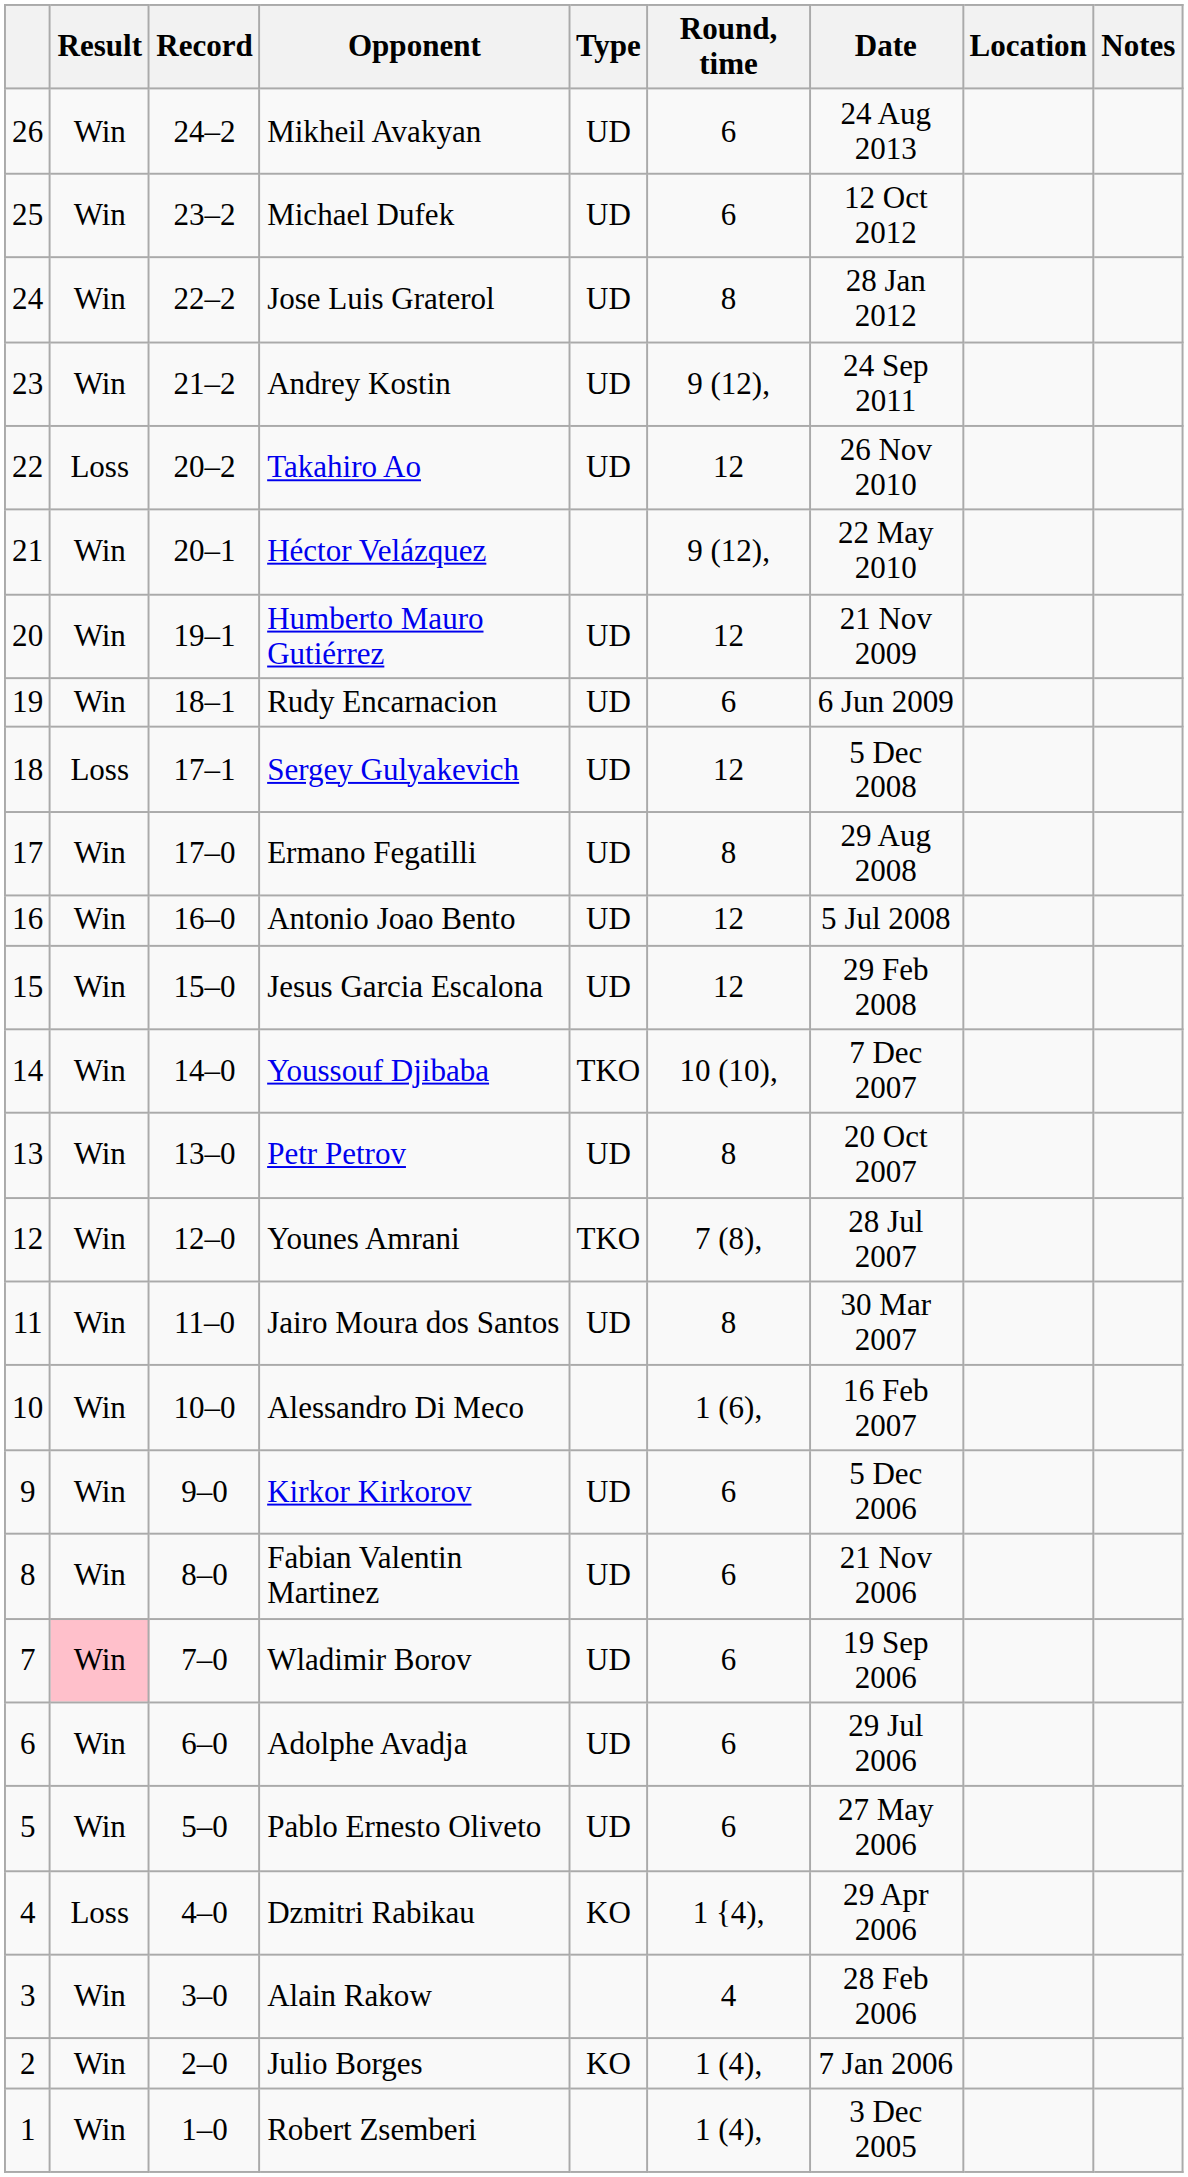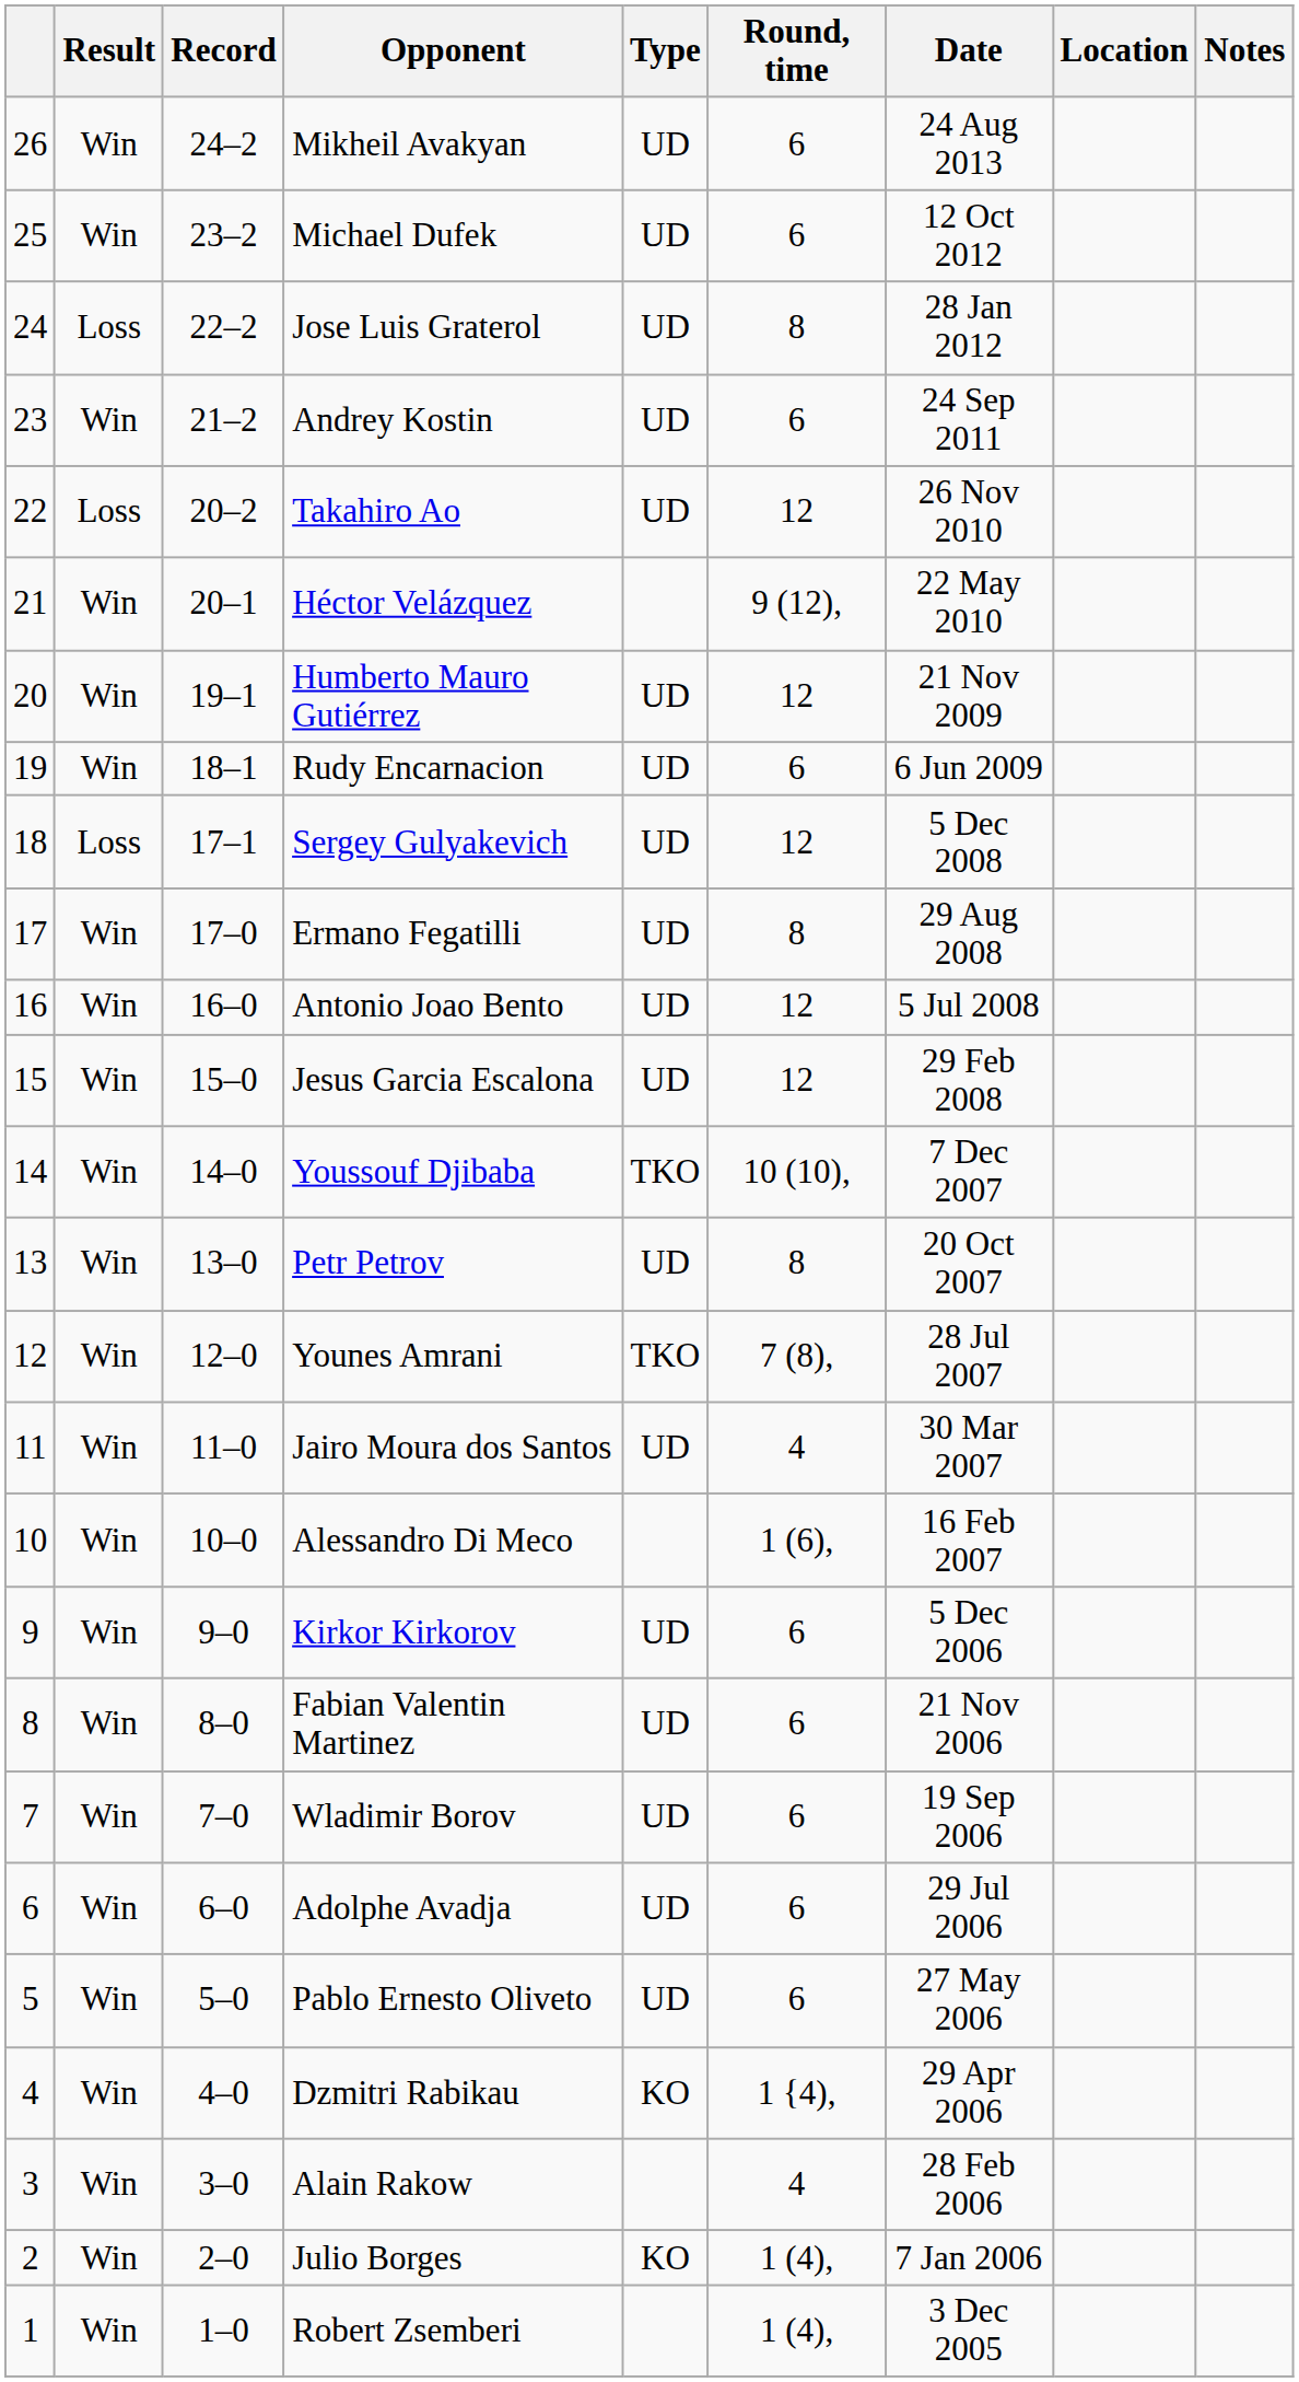 <table class="wikitable" style="text-align:center">
 <tr>
 <th></th>
 <th>Result</th>
 <th>Record</th>
 <th>Opponent</th>
 <th>Type</th>
 <th>Round, time</th>
 <th>Date</th>
 <th>Location</th>
 <th>Notes</th>
 </tr>
 <tr>
 <td>26</td>
 <td>Win</td>
 <td>24–2</td>
 <td style="text-align:left;">Mikheil Avakyan</td>
 <td>UD</td>
 <td>6</td>
 <td>24 Aug 2013</td>
 <td style="text-align:left;"></td>
 <td></td>
 </tr>
 <tr>
 <td>25</td>
 <td>Win</td>
 <td>23–2</td>
 <td style="text-align:left;">Michael Dufek</td>
 <td>UD</td>
 <td>6</td>
 <td>12 Oct 2012</td>
 <td style="text-align:left;"></td>
 <td></td>
 </tr>
 <tr>
 <td>24</td>
-<td>Win</td>
+<td>Loss</td>
 <td>22–2</td>
 <td style="text-align:left;">Jose Luis Graterol</td>
 <td>UD</td>
 <td>8</td>
 <td>28 Jan 2012</td>
 <td style="text-align:left;"></td>
 <td></td>
 </tr>
 <tr>
 <td>23</td>
 <td>Win</td>
 <td>21–2</td>
 <td style="text-align:left;">Andrey Kostin</td>
 <td>UD</td>
-<td>9 (12), </td>
+<td>6</td>
 <td>24 Sep 2011</td>
 <td style="text-align:left;"></td>
 <td></td>
 </tr>
 <tr>
 <td>22</td>
 <td>Loss</td>
 <td>20–2</td>
 <td style="text-align:left;"><a href='#'>Takahiro Ao</a></td>
 <td>UD</td>
 <td>12</td>
 <td>26 Nov 2010</td>
 <td style="text-align:left;"></td>
 <td style="text-align:left;"></td>
 </tr>
 <tr>
 <td>21</td>
 <td>Win</td>
 <td>20–1</td>
 <td style="text-align:left;"><a href='#'>Héctor Velázquez</a></td>
 <td></td>
 <td>9 (12), </td>
 <td>22 May 2010</td>
 <td style="text-align:left;"></td>
 <td style="text-align:left;"></td>
 </tr>
 <tr>
 <td>20</td>
 <td>Win</td>
 <td>19–1</td>
 <td style="text-align:left;"><a href='#'>Humberto Mauro Gutiérrez</a></td>
 <td>UD</td>
 <td>12</td>
 <td>21 Nov 2009</td>
 <td style="text-align:left;"></td>
 <td style="text-align:left;"></td>
 </tr>
 <tr>
 <td>19</td>
 <td>Win</td>
 <td>18–1</td>
 <td style="text-align:left;">Rudy Encarnacion</td>
 <td>UD</td>
 <td>6</td>
 <td>6 Jun 2009</td>
 <td style="text-align:left;"></td>
 <td></td>
 </tr>
 <tr>
 <td>18</td>
 <td>Loss</td>
 <td>17–1</td>
 <td style="text-align:left;"><a href='#'>Sergey Gulyakevich</a></td>
 <td>UD</td>
 <td>12</td>
 <td>5 Dec 2008</td>
 <td style="text-align:left;"></td>
 <td style="text-align:left;"></td>
 </tr>
 <tr>
 <td>17</td>
 <td>Win</td>
 <td>17–0</td>
 <td style="text-align:left;">Ermano Fegatilli</td>
 <td>UD</td>
 <td>8</td>
 <td>29 Aug 2008</td>
 <td style="text-align:left;"></td>
 <td></td>
 </tr>
 <tr>
 <td>16</td>
 <td>Win</td>
 <td>16–0</td>
 <td style="text-align:left;">Antonio Joao Bento</td>
 <td>UD</td>
 <td>12</td>
 <td>5 Jul 2008</td>
 <td style="text-align:left;"></td>
 <td style="text-align:left;"></td>
 </tr>
 <tr>
 <td>15</td>
 <td>Win</td>
 <td>15–0</td>
 <td style="text-align:left;">Jesus Garcia Escalona</td>
 <td>UD</td>
 <td>12</td>
 <td>29 Feb 2008</td>
 <td style="text-align:left;"></td>
 <td style="text-align:left;"></td>
 </tr>
 <tr>
 <td>14</td>
 <td>Win</td>
 <td>14–0</td>
 <td style="text-align:left;"><a href='#'>Youssouf Djibaba</a></td>
 <td>TKO</td>
 <td>10 (10), </td>
 <td>7 Dec 2007</td>
 <td style="text-align:left;"></td>
 <td></td>
 </tr>
 <tr>
 <td>13</td>
 <td>Win</td>
 <td>13–0</td>
 <td style="text-align:left;"><a href='#'>Petr Petrov</a></td>
 <td>UD</td>
 <td>8</td>
 <td>20 Oct 2007</td>
 <td style="text-align:left;"></td>
 <td></td>
 </tr>
 <tr>
 <td>12</td>
 <td>Win</td>
 <td>12–0</td>
 <td style="text-align:left;">Younes Amrani</td>
 <td>TKO</td>
 <td>7 (8), </td>
 <td>28 Jul 2007</td>
 <td style="text-align:left;"></td>
 <td></td>
 </tr>
 <tr>
 <td>11</td>
 <td>Win</td>
 <td>11–0</td>
 <td style="text-align:left;">Jairo Moura dos Santos</td>
 <td>UD</td>
-<td>8</td>
+<td>4</td>
 <td>30 Mar 2007</td>
 <td style="text-align:left;"></td>
 <td></td>
 </tr>
 <tr>
 <td>10</td>
 <td>Win</td>
 <td>10–0</td>
 <td style="text-align:left;">Alessandro Di Meco</td>
 <td></td>
 <td>1 (6), </td>
 <td>16 Feb 2007</td>
 <td style="text-align:left;"></td>
 <td></td>
 </tr>
 <tr>
 <td>9</td>
 <td>Win</td>
 <td>9–0</td>
 <td style="text-align:left;"><a href='#'>Kirkor Kirkorov</a></td>
 <td>UD</td>
 <td>6</td>
 <td>5 Dec 2006</td>
 <td style="text-align:left;"></td>
 <td></td>
 </tr>
 <tr>
 <td>8</td>
 <td>Win</td>
 <td>8–0</td>
 <td style="text-align:left;">Fabian Valentin Martinez</td>
 <td>UD</td>
 <td>6</td>
 <td>21 Nov 2006</td>
 <td style="text-align:left;"></td>
 <td></td>
 </tr>
 <tr>
 <td>7</td>
-<td style="background: pink;">Win</td>
+<td>Win</td>
 <td>7–0</td>
 <td style="text-align:left;">Wladimir Borov</td>
 <td>UD</td>
 <td>6</td>
 <td>19 Sep 2006</td>
 <td style="text-align:left;"></td>
 <td></td>
 </tr>
 <tr>
 <td>6</td>
 <td>Win</td>
 <td>6–0</td>
 <td style="text-align:left;">Adolphe Avadja</td>
 <td>UD</td>
 <td>6</td>
 <td>29 Jul 2006</td>
 <td style="text-align:left;"></td>
 <td></td>
 </tr>
 <tr>
 <td>5</td>
 <td>Win</td>
 <td>5–0</td>
 <td style="text-align:left;">Pablo Ernesto Oliveto</td>
 <td>UD</td>
 <td>6</td>
 <td>27 May 2006</td>
 <td style="text-align:left;"></td>
 <td></td>
 </tr>
 <tr>
 <td>4</td>
-<td>Loss</td>
+<td>Win</td>
 <td>4–0</td>
 <td style="text-align:left;">Dzmitri Rabikau</td>
 <td>KO</td>
 <td>1 {4), </td>
 <td>29 Apr 2006</td>
 <td style="text-align:left;"></td>
 <td></td>
 </tr>
 <tr>
 <td>3</td>
 <td>Win</td>
 <td>3–0</td>
 <td style="text-align:left;">Alain Rakow</td>
 <td></td>
 <td>4</td>
 <td>28 Feb 2006</td>
 <td style="text-align:left;"></td>
 <td></td>
 </tr>
 <tr>
 <td>2</td>
 <td>Win</td>
 <td>2–0</td>
 <td style="text-align:left;">Julio Borges</td>
 <td>KO</td>
 <td>1 (4), </td>
 <td>7 Jan 2006</td>
 <td style="text-align:left;"></td>
 <td></td>
 </tr>
 <tr>
 <td>1</td>
 <td>Win</td>
 <td>1–0</td>
 <td style="text-align:left;">Robert Zsemberi</td>
 <td></td>
 <td>1 (4), </td>
 <td>3 Dec 2005</td>
 <td style="text-align:left;"></td>
 <td></td>
 </tr>
 </table>
